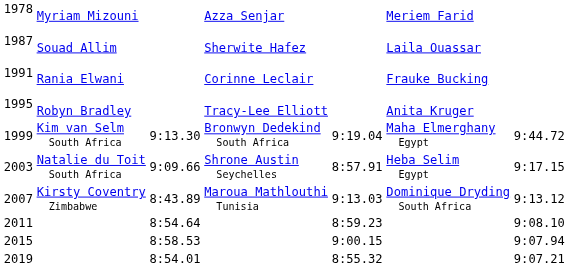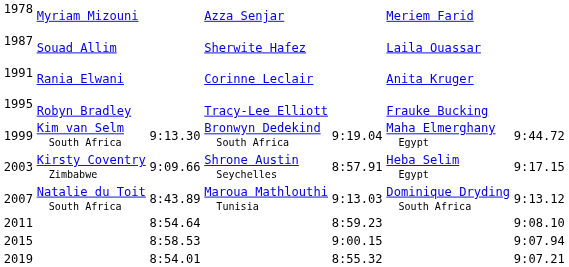 <table>
 <tr>
 <td>1978</td>
 <td> <br>  <a href='#'>Myriam Mizouni</a></td>
 <td></td>
 <td> <br>  <a href='#'>Azza Senjar</a></td>
 <td></td>
 <td> <br>  <a href='#'>Meriem Farid</a></td>
 <td></td>
 </tr>
 <tr>
 <td>1987</td>
 <td> <br>  <a href='#'>Souad Allim</a></td>
 <td></td>
 <td> <br>  <a href='#'>Sherwite Hafez</a></td>
 <td></td>
 <td> <br>  <a href='#'>Laila Ouassar</a></td>
 <td></td>
 </tr>
 <tr>
 <td>1991</td>
 <td> <br>  <a href='#'>Rania Elwani</a></td>
 <td></td>
 <td> <br>  <a href='#'>Corinne Leclair</a></td>
 <td></td>
-<td> <br>  <a href='#'>Frauke Bucking</a></td>
+<td> <br>  <a href='#'>Anita Kruger</a></td>
 <td></td>
 </tr>
 <tr>
 <td>1995</td>
 <td> <br>  <a href='#'>Robyn Bradley</a></td>
 <td></td>
 <td> <br>  <a href='#'>Tracy-Lee Elliott</a></td>
 <td></td>
-<td> <br>  <a href='#'>Anita Kruger</a></td>
+<td> <br>  <a href='#'>Frauke Bucking</a></td>
 <td></td>
 </tr>
 <tr>
 <td>1999</td>
 <td><a href='#'>Kim van Selm</a> <small><br>    South Africa </small></td>
 <td>9:13.30</td>
 <td><a href='#'>Bronwyn Dedekind</a> <small><br>    South Africa </small></td>
 <td>9:19.04</td>
 <td><a href='#'>Maha Elmerghany</a> <small><br>    Egypt </small></td>
 <td>9:44.72</td>
 </tr>
 <tr>
 <td>2003</td>
-<td><a href='#'>Natalie du Toit</a> <small><br>    South Africa</small></td>
+<td><a href='#'>Kirsty Coventry</a> <small><br>   Zimbabwe</small></td>
 <td>9:09.66</td>
 <td><a href='#'>Shrone Austin</a> <small><br>    Seychelles</small></td>
 <td>8:57.91</td>
 <td><a href='#'>Heba Selim</a> <small><br>    Egypt</small></td>
 <td>9:17.15</td>
 </tr>
 <tr>
 <td>2007</td>
-<td><a href='#'>Kirsty Coventry</a> <small><br>   Zimbabwe</small></td>
+<td><a href='#'>Natalie du Toit</a> <small><br>    South Africa</small></td>
 <td>8:43.89</td>
 <td><a href='#'>Maroua Mathlouthi</a> <small><br>   Tunisia</small></td>
 <td>9:13.03</td>
 <td><a href='#'>Dominique Dryding</a> <small><br>   South Africa</small></td>
 <td>9:13.12</td>
 </tr>
 <tr>
 <td>2011</td>
 <td></td>
 <td>8:54.64</td>
 <td></td>
 <td>8:59.23</td>
 <td></td>
 <td>9:08.10</td>
 </tr>
 <tr>
 <td>2015</td>
 <td></td>
 <td>8:58.53</td>
 <td></td>
 <td>9:00.15</td>
 <td></td>
 <td>9:07.94</td>
 </tr>
 <tr>
 <td>2019</td>
 <td></td>
 <td>8:54.01</td>
 <td></td>
 <td>8:55.32</td>
 <td></td>
 <td>9:07.21</td>
 </tr>
 </table>
